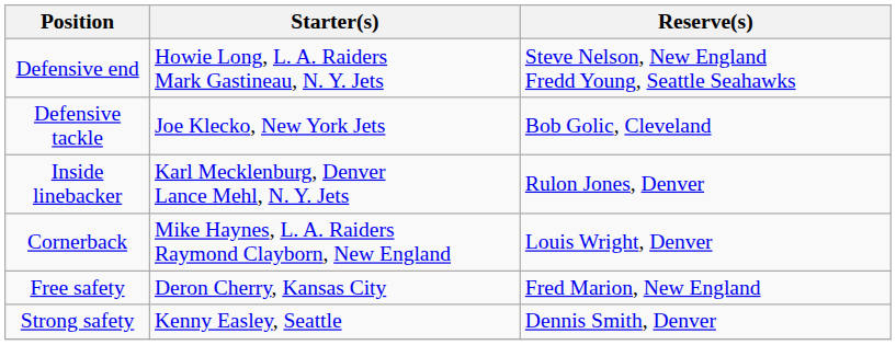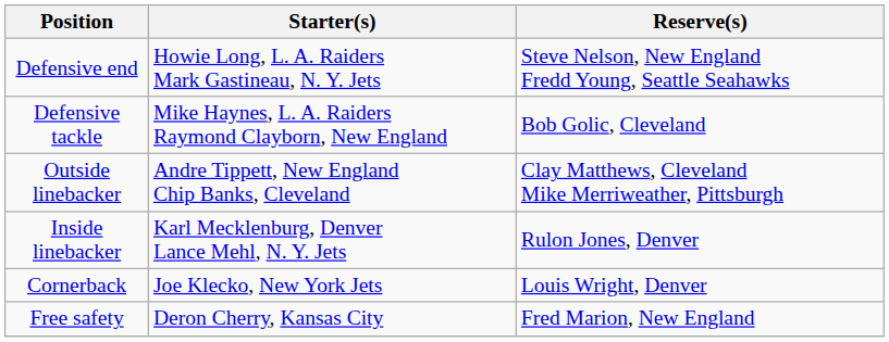 <table class="wikitable" width=75%>
 <tr>
 <th width=10%>Position</th>
 <th width=30%>Starter(s)</th>
 <th width=30%>Reserve(s)</th>
 </tr>
 <tr>
 <td align=center><a href='#'>Defensive end</a></td>
 <td> <a href='#'>Howie Long</a>, <a href='#'>L. A. Raiders</a><br> <a href='#'>Mark Gastineau</a>, <a href='#'>N. Y. Jets</a></td>
 <td> <a href='#'>Steve Nelson</a>, <a href='#'>New England</a><br> <a href='#'>Fredd Young</a>, <a href='#'>Seattle Seahawks</a></td>
 </tr>
 <tr>
 <td align=center><a href='#'>Defensive tackle</a></td>
-<td> <a href='#'>Joe Klecko</a>, <a href='#'>New York Jets</a></td>
+<td> <a href='#'>Mike Haynes</a>, <a href='#'>L. A. Raiders</a><br> <a href='#'>Raymond Clayborn</a>, <a href='#'>New England</a></td>
 <td> <a href='#'>Bob Golic</a>, <a href='#'>Cleveland</a></td>
+</tr>
+<tr>
+<td align=center><a href='#'>Outside linebacker</a></td>
+<td> <a href='#'>Andre Tippett</a>, <a href='#'>New England</a><br> <a href='#'>Chip Banks</a>, <a href='#'>Cleveland</a></td>
+<td> <a href='#'>Clay Matthews</a>, <a href='#'>Cleveland</a><br> <a href='#'>Mike Merriweather</a>, <a href='#'>Pittsburgh</a></td>
 </tr>
 <tr>
 <td align=center><a href='#'>Inside linebacker</a></td>
 <td> <a href='#'>Karl Mecklenburg</a>, <a href='#'>Denver</a><br> <a href='#'>Lance Mehl</a>, <a href='#'>N. Y. Jets</a></td>
 <td> <a href='#'>Rulon Jones</a>, <a href='#'>Denver</a></td>
 </tr>
 <tr>
 <td align=center><a href='#'>Cornerback</a></td>
-<td> <a href='#'>Mike Haynes</a>, <a href='#'>L. A. Raiders</a><br> <a href='#'>Raymond Clayborn</a>, <a href='#'>New England</a></td>
+<td> <a href='#'>Joe Klecko</a>, <a href='#'>New York Jets</a></td>
 <td> <a href='#'>Louis Wright</a>, <a href='#'>Denver</a></td>
 </tr>
 <tr>
 <td align=center><a href='#'>Free safety</a></td>
 <td> <a href='#'>Deron Cherry</a>, <a href='#'>Kansas City</a></td>
 <td> <a href='#'>Fred Marion</a>, <a href='#'>New England</a></td>
 </tr>
 <tr>
-<td align=center><a href='#'>Strong safety</a></td>
-<td> <a href='#'>Kenny Easley</a>, <a href='#'>Seattle</a></td>
-<td> <a href='#'>Dennis Smith</a>, <a href='#'>Denver</a></td>
-</tr>
-<tr>
 </tr>
 </table>
